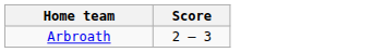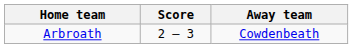 <table class="wikitable" style="text-align: center">
 <tr>
 <th width=140>Home team</th>
 <th width=70>Score</th>
+<th width=140>Away team</th>
 </tr>
 <tr>
 <td><a href='#'>Arbroath</a></td>
 <td>2 – 3</td>
+<td><a href='#'>Cowdenbeath</a></td>
 </tr>
 </table>
